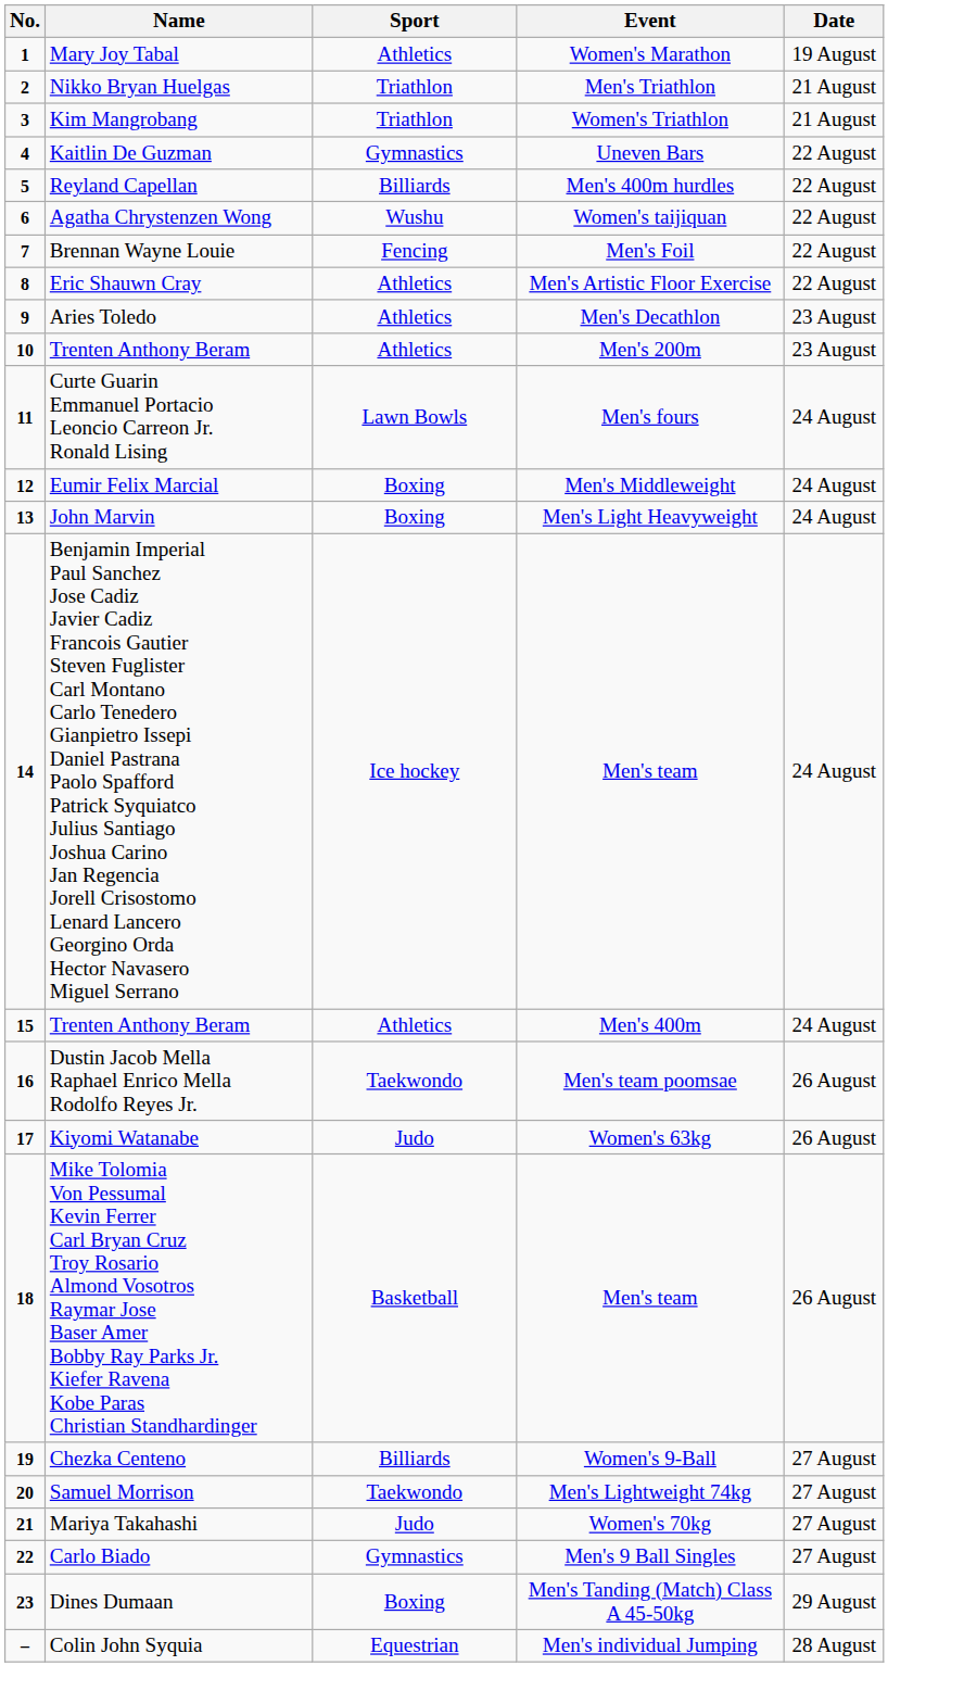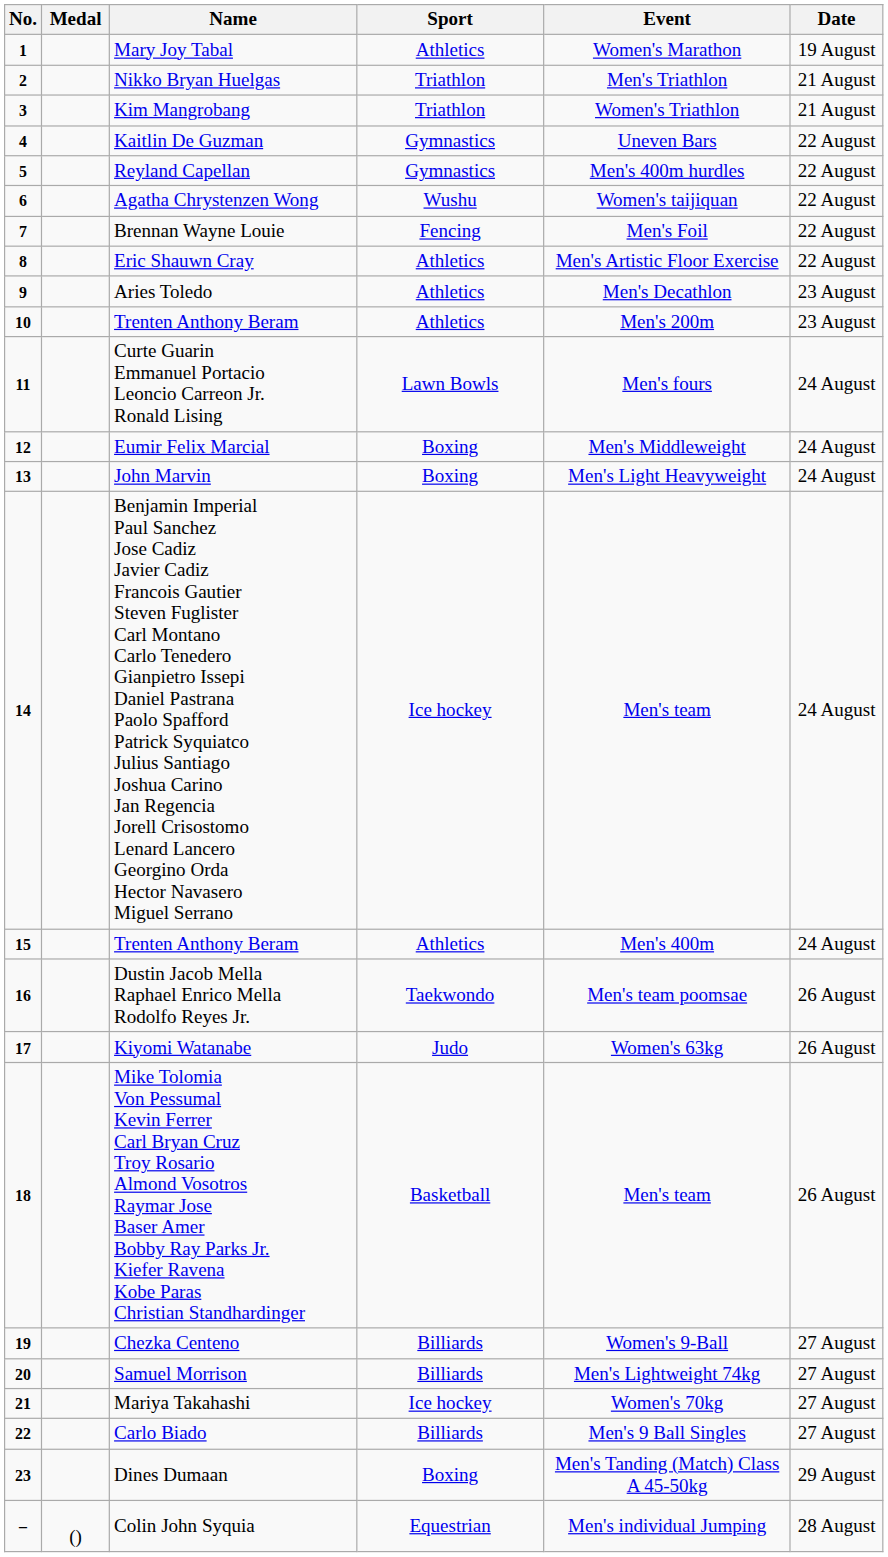 <table class="wikitable sortable" style="font-size:100%; text-align:center;">
 <tr>
 <th width="10">No.</th>
+<th width="50">Medal</th>
 <th width="200">Name</th>
 <th width="150">Sport</th>
 <th width="200">Event</th>
 <th width="70">Date</th>
 </tr>
 <tr>
 <td><small><strong>1</strong></small></td>
+<td></td>
 <td align=left><a href='#'>Mary Joy Tabal</a></td>
 <td> <a href='#'>Athletics</a></td>
 <td><a href='#'>Women's Marathon</a></td>
 <td>19 August</td>
 </tr>
 <tr>
 <td><small><strong>2</strong></small></td>
+<td></td>
 <td align=left><a href='#'>Nikko Bryan Huelgas</a></td>
 <td> <a href='#'>Triathlon</a></td>
 <td><a href='#'>Men's Triathlon</a></td>
 <td>21 August</td>
 </tr>
 <tr>
 <td><small><strong>3</strong></small></td>
+<td></td>
 <td align=left><a href='#'>Kim Mangrobang</a></td>
 <td> <a href='#'>Triathlon</a></td>
 <td><a href='#'>Women's Triathlon</a></td>
 <td>21 August</td>
 </tr>
 <tr>
 <td><strong><small>4</small></strong></td>
+<td></td>
 <td align="left"><a href='#'>Kaitlin De Guzman</a></td>
 <td> <a href='#'>Gymnastics</a></td>
 <td><a href='#'>Uneven Bars</a></td>
 <td>22 August</td>
 </tr>
 <tr>
 <td><strong><small>5</small></strong></td>
+<td></td>
 <td align="left"><a href='#'>Reyland Capellan</a></td>
-<td> <a href='#'>Billiards</a></td>
+<td> <a href='#'>Gymnastics</a></td>
 <td><a href='#'>Men's 400m hurdles</a></td>
 <td>22 August</td>
 </tr>
 <tr>
 <td><strong><small>6</small></strong></td>
+<td></td>
 <td align=left><a href='#'>Agatha Chrystenzen Wong</a></td>
 <td> <a href='#'>Wushu</a></td>
 <td><a href='#'>Women's taijiquan</a></td>
 <td>22 August</td>
 </tr>
 <tr>
 <td><strong><small>7</small></strong></td>
+<td></td>
 <td align=left>Brennan Wayne Louie</td>
 <td> <a href='#'>Fencing</a></td>
 <td><a href='#'>Men's Foil</a></td>
 <td>22 August</td>
 </tr>
 <tr>
 <td><strong><small>8</small></strong></td>
+<td></td>
 <td align=left><a href='#'>Eric Shauwn Cray</a></td>
 <td> <a href='#'>Athletics</a></td>
 <td><a href='#'>Men's Artistic Floor Exercise</a></td>
 <td>22 August</td>
 </tr>
 <tr>
 <td><strong><small>9</small></strong></td>
+<td></td>
 <td align="left">Aries Toledo</td>
 <td> <a href='#'>Athletics</a></td>
 <td><a href='#'>Men's Decathlon</a></td>
 <td>23 August</td>
 </tr>
 <tr>
 <td><strong><small>10</small></strong></td>
+<td></td>
 <td align="left"><a href='#'>Trenten Anthony Beram</a></td>
 <td> <a href='#'>Athletics</a></td>
 <td><a href='#'>Men's 200m</a></td>
 <td>23 August</td>
 </tr>
 <tr>
 <td><strong><small>11</small></strong></td>
+<td></td>
 <td align="left">Curte Guarin<br>Emmanuel Portacio<br>Leoncio Carreon Jr.<br>Ronald Lising</td>
 <td> <a href='#'>Lawn Bowls</a></td>
 <td><a href='#'>Men's fours</a></td>
 <td>24 August</td>
 </tr>
 <tr>
 <td><strong><small>12</small></strong></td>
+<td></td>
 <td align="left"><a href='#'>Eumir Felix Marcial</a></td>
 <td> <a href='#'>Boxing</a></td>
 <td><a href='#'>Men's Middleweight</a></td>
 <td>24 August</td>
 </tr>
 <tr>
 <td><strong><small>13</small></strong></td>
+<td></td>
 <td align="left"><a href='#'>John Marvin</a></td>
 <td> <a href='#'>Boxing</a></td>
 <td><a href='#'>Men's Light Heavyweight</a></td>
 <td>24 August</td>
 </tr>
 <tr>
 <td><small><strong>14</strong></small></td>
+<td></td>
 <td align="left">Benjamin Imperial<br>Paul Sanchez<br>Jose Cadiz<br>Javier Cadiz<br>Francois Gautier<br>Steven Fuglister<br>Carl Montano<br>Carlo Tenedero<br>Gianpietro Issepi<br>Daniel Pastrana<br>Paolo Spafford<br>Patrick Syquiatco<br>Julius Santiago<br>Joshua Carino<br>Jan Regencia<br>Jorell Crisostomo<br>Lenard Lancero<br>Georgino Orda<br>Hector Navasero<br>Miguel Serrano</td>
 <td> <a href='#'>Ice hockey</a></td>
 <td><a href='#'>Men's team</a></td>
 <td>24 August</td>
 </tr>
 <tr>
 <td><small><strong>15</strong></small></td>
+<td></td>
 <td align="left"><a href='#'>Trenten Anthony Beram</a></td>
 <td> <a href='#'>Athletics</a></td>
 <td><a href='#'>Men's 400m</a></td>
 <td>24 August</td>
 </tr>
 <tr>
 <td><small><strong>16</strong></small></td>
+<td></td>
 <td align="left">Dustin Jacob Mella<br>Raphael Enrico Mella<br>Rodolfo Reyes Jr.</td>
 <td> <a href='#'>Taekwondo</a></td>
 <td><a href='#'>Men's team poomsae</a></td>
 <td>26 August</td>
 </tr>
 <tr>
 <td><small><strong>17</strong></small></td>
+<td></td>
 <td align="left"><a href='#'>Kiyomi Watanabe</a></td>
 <td> <a href='#'>Judo</a></td>
 <td><a href='#'>Women's 63kg</a></td>
 <td>26 August</td>
 </tr>
 <tr>
 <td><strong><small>18</small></strong></td>
+<td></td>
 <td align="left"><a href='#'>Mike Tolomia</a><br><a href='#'>Von Pessumal</a><br><a href='#'>Kevin Ferrer</a><br><a href='#'>Carl Bryan Cruz</a><br><a href='#'>Troy Rosario</a><br><a href='#'>Almond Vosotros</a><br><a href='#'>Raymar Jose</a><br><a href='#'>Baser Amer</a><br><a href='#'>Bobby Ray Parks Jr.</a><br><a href='#'>Kiefer Ravena</a><br><a href='#'>Kobe Paras</a><br><a href='#'>Christian Standhardinger</a></td>
 <td> <a href='#'>Basketball</a></td>
 <td><a href='#'>Men's team</a></td>
 <td>26 August</td>
 </tr>
 <tr>
 <td><small><strong>19</strong></small></td>
+<td></td>
 <td align="left"><a href='#'>Chezka Centeno</a></td>
 <td> <a href='#'>Billiards</a></td>
 <td><a href='#'>Women's 9-Ball</a></td>
 <td>27 August</td>
 </tr>
 <tr>
 <td><small><strong>20</strong></small></td>
+<td></td>
 <td align="left"><a href='#'>Samuel Morrison</a></td>
-<td> <a href='#'>Taekwondo</a></td>
+<td> <a href='#'>Billiards</a></td>
 <td><a href='#'>Men's Lightweight 74kg</a></td>
 <td>27 August</td>
 </tr>
 <tr>
 <td><small><strong>21</strong></small></td>
+<td></td>
 <td align="left">Mariya Takahashi</td>
-<td> <a href='#'>Judo</a></td>
+<td> <a href='#'>Ice hockey</a></td>
 <td><a href='#'>Women's 70kg</a></td>
 <td>27 August</td>
 </tr>
 <tr>
 <td><small><strong>22</strong></small></td>
+<td></td>
 <td align="left"><a href='#'>Carlo Biado</a></td>
-<td> <a href='#'>Gymnastics</a></td>
+<td> <a href='#'>Billiards</a></td>
 <td><a href='#'>Men's 9 Ball Singles</a></td>
 <td>27 August</td>
 </tr>
 <tr>
 <td><strong><small>23</small></strong></td>
+<td></td>
 <td align="left">Dines Dumaan</td>
 <td> <a href='#'>Boxing</a></td>
 <td><a href='#'>Men's Tanding (Match) Class A 45-50kg</a></td>
 <td>29 August</td>
 </tr>
 <tr>
 <td><small><strong>–</strong></small></td>
+<td><br>()</td>
 <td align="left">Colin John Syquia</td>
 <td> <a href='#'>Equestrian</a></td>
 <td><a href='#'>Men's individual Jumping</a></td>
 <td>28 August</td>
 </tr>
 </table>
